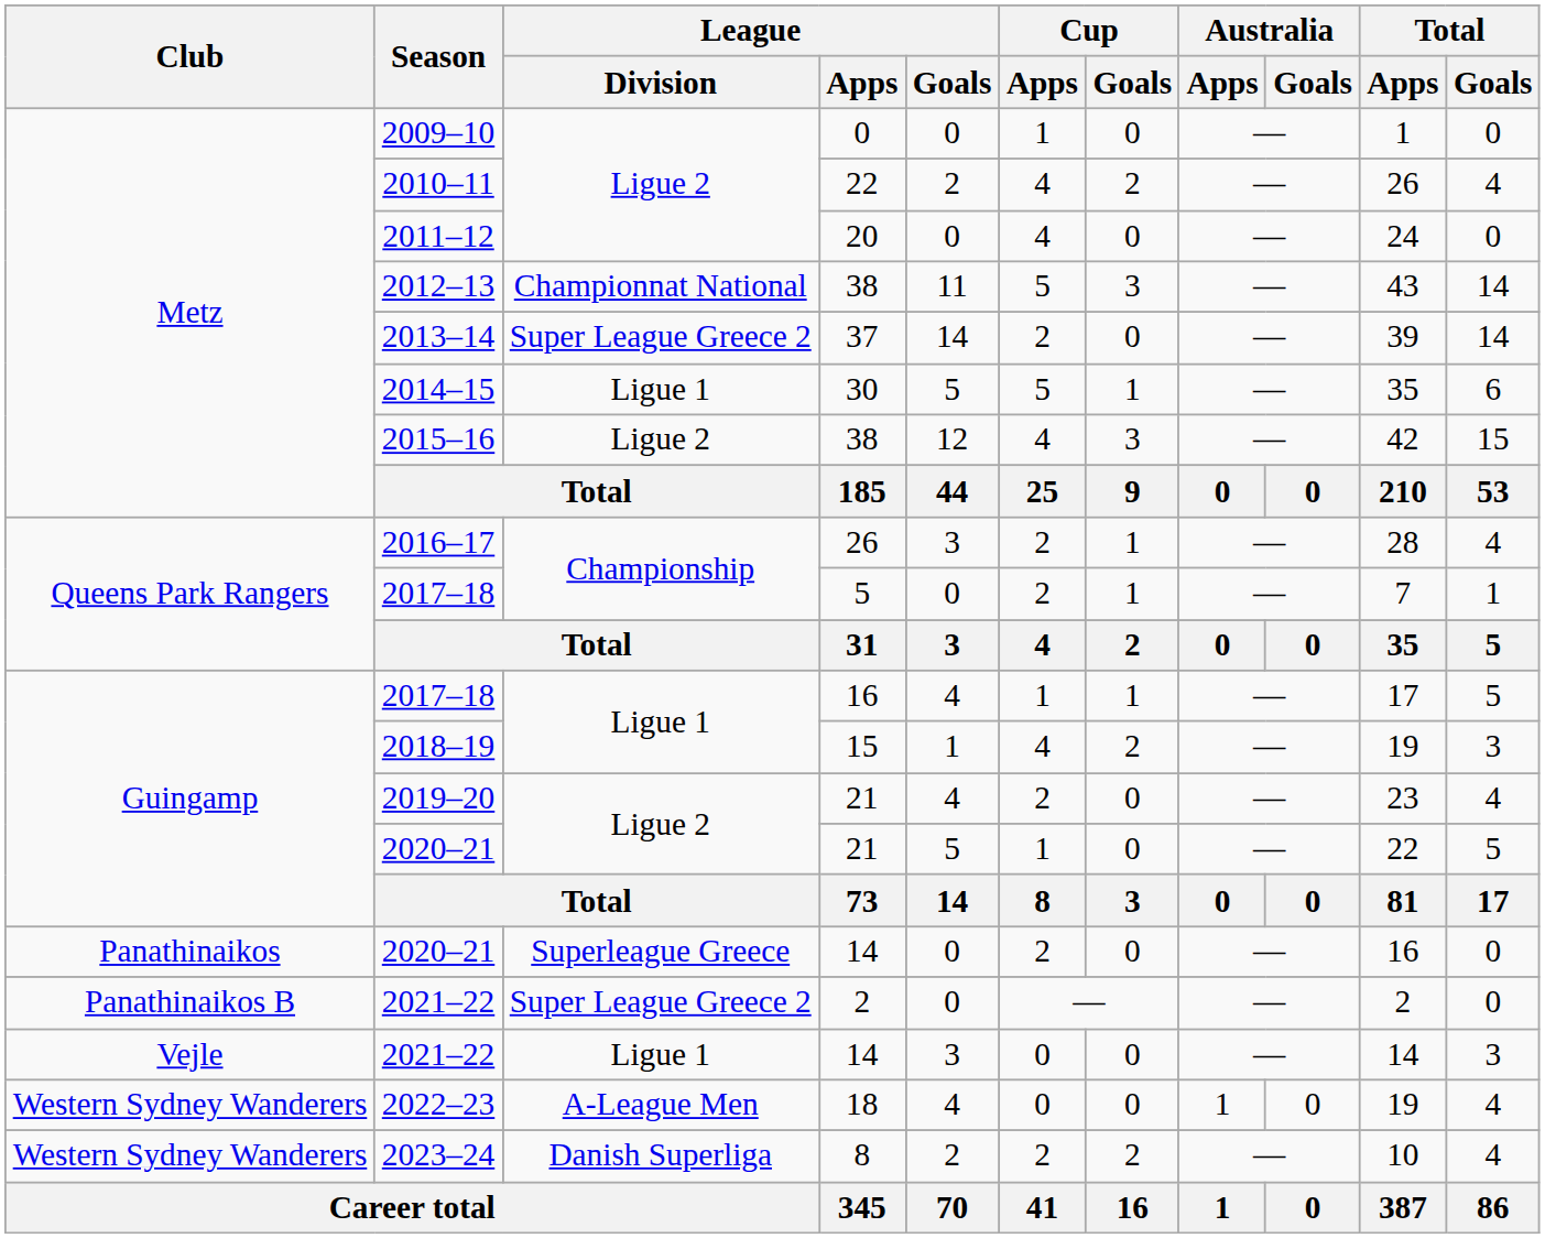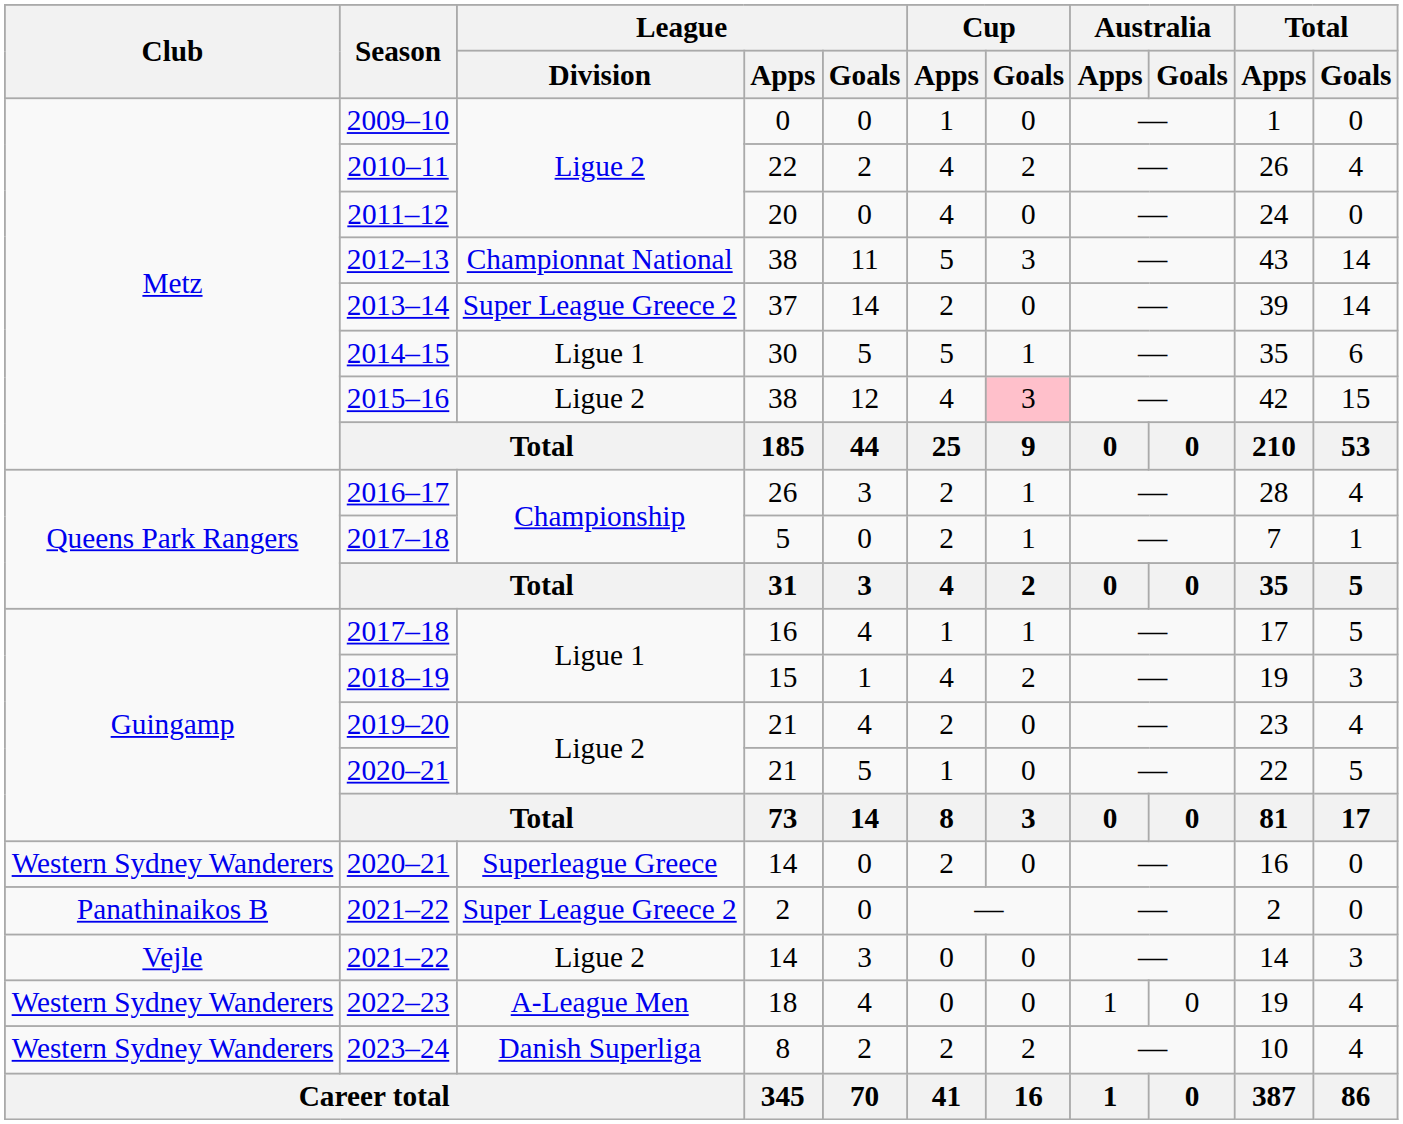 <table class="wikitable" style="text-align: center">
 <tr>
 <th rowspan="2">Club</th>
 <th rowspan="2">Season</th>
 <th colspan="3">League</th>
 <th colspan="2">Cup</th>
 <th colspan="2">Australia</th>
 <th colspan="2">Total</th>
 </tr>
 <tr>
 <th>Division</th>
 <th>Apps</th>
 <th>Goals</th>
 <th>Apps</th>
 <th>Goals</th>
 <th>Apps</th>
 <th>Goals</th>
 <th>Apps</th>
 <th>Goals</th>
 </tr>
 <tr>
 <td rowspan="8"><a href='#'>Metz</a></td>
 <td><a href='#'>2009–10</a></td>
 <td rowspan="3"><a href='#'>Ligue 2</a></td>
 <td>0</td>
 <td>0</td>
 <td>1</td>
 <td>0</td>
 <td colspan="2">—</td>
 <td>1</td>
 <td>0</td>
 </tr>
 <tr>
 <td><a href='#'>2010–11</a></td>
 <td>22</td>
 <td>2</td>
 <td>4</td>
 <td>2</td>
 <td colspan="2">—</td>
 <td>26</td>
 <td>4</td>
 </tr>
 <tr>
 <td><a href='#'>2011–12</a></td>
 <td>20</td>
 <td>0</td>
 <td>4</td>
 <td>0</td>
 <td colspan="2">—</td>
 <td>24</td>
 <td>0</td>
 </tr>
 <tr>
 <td><a href='#'>2012–13</a></td>
 <td><a href='#'>Championnat National</a></td>
 <td>38</td>
 <td>11</td>
 <td>5</td>
 <td>3</td>
 <td colspan="2">—</td>
 <td>43</td>
 <td>14</td>
 </tr>
 <tr>
 <td><a href='#'>2013–14</a></td>
 <td><a href='#'>Super League Greece 2</a></td>
 <td>37</td>
 <td>14</td>
 <td>2</td>
 <td>0</td>
 <td colspan="2">—</td>
 <td>39</td>
 <td>14</td>
 </tr>
 <tr>
 <td><a href='#'>2014–15</a></td>
 <td>Ligue 1</td>
 <td>30</td>
 <td>5</td>
 <td>5</td>
 <td>1</td>
 <td colspan="2">—</td>
 <td>35</td>
 <td>6</td>
 </tr>
 <tr>
 <td><a href='#'>2015–16</a></td>
 <td>Ligue 2</td>
 <td>38</td>
 <td>12</td>
 <td>4</td>
-<td>3</td>
+<td style="background: pink;">3</td>
 <td colspan="2">—</td>
 <td>42</td>
 <td>15</td>
 </tr>
 <tr>
 <th colspan="2">Total</th>
 <th>185</th>
 <th>44</th>
 <th>25</th>
 <th>9</th>
 <th>0</th>
 <th>0</th>
 <th>210</th>
 <th>53</th>
 </tr>
 <tr>
 <td rowspan="3"><a href='#'>Queens Park Rangers</a></td>
 <td><a href='#'>2016–17</a></td>
 <td rowspan="2"><a href='#'>Championship</a></td>
 <td>26</td>
 <td>3</td>
 <td>2</td>
 <td>1</td>
 <td colspan="2">—</td>
 <td>28</td>
 <td>4</td>
 </tr>
 <tr>
 <td><a href='#'>2017–18</a></td>
 <td>5</td>
 <td>0</td>
 <td>2</td>
 <td>1</td>
 <td colspan="2">—</td>
 <td>7</td>
 <td>1</td>
 </tr>
 <tr>
 <th colspan="2">Total</th>
 <th>31</th>
 <th>3</th>
 <th>4</th>
 <th>2</th>
 <th>0</th>
 <th>0</th>
 <th>35</th>
 <th>5</th>
 </tr>
 <tr>
 <td rowspan="5"><a href='#'>Guingamp</a></td>
 <td><a href='#'>2017–18</a></td>
 <td rowspan="2">Ligue 1</td>
 <td>16</td>
 <td>4</td>
 <td>1</td>
 <td>1</td>
 <td colspan="2">—</td>
 <td>17</td>
 <td>5</td>
 </tr>
 <tr>
 <td><a href='#'>2018–19</a></td>
 <td>15</td>
 <td>1</td>
 <td>4</td>
 <td>2</td>
 <td colspan="2">—</td>
 <td>19</td>
 <td>3</td>
 </tr>
 <tr>
 <td><a href='#'>2019–20</a></td>
 <td rowspan="2">Ligue 2</td>
 <td>21</td>
 <td>4</td>
 <td>2</td>
 <td>0</td>
 <td colspan="2">—</td>
 <td>23</td>
 <td>4</td>
 </tr>
 <tr>
 <td><a href='#'>2020–21</a></td>
 <td>21</td>
 <td>5</td>
 <td>1</td>
 <td>0</td>
 <td colspan="2">—</td>
 <td>22</td>
 <td>5</td>
 </tr>
 <tr>
 <th colspan="2">Total</th>
 <th>73</th>
 <th>14</th>
 <th>8</th>
 <th>3</th>
 <th>0</th>
 <th>0</th>
 <th>81</th>
 <th>17</th>
 </tr>
 <tr>
-<td><a href='#'>Panathinaikos</a></td>
+<td><a href='#'>Western Sydney Wanderers</a></td>
 <td><a href='#'>2020–21</a></td>
 <td><a href='#'>Superleague Greece</a></td>
 <td>14</td>
 <td>0</td>
 <td>2</td>
 <td>0</td>
 <td colspan="2">—</td>
 <td>16</td>
 <td>0</td>
 </tr>
 <tr>
 <td><a href='#'>Panathinaikos B</a></td>
 <td><a href='#'>2021–22</a></td>
 <td><a href='#'>Super League Greece 2</a></td>
 <td>2</td>
 <td>0</td>
 <td colspan="2">—</td>
 <td colspan="2">—</td>
 <td>2</td>
 <td>0</td>
 </tr>
 <tr>
 <td><a href='#'>Vejle</a></td>
 <td><a href='#'>2021–22</a></td>
-<td>Ligue 1</td>
+<td>Ligue 2</td>
 <td>14</td>
 <td>3</td>
 <td>0</td>
 <td>0</td>
 <td colspan="2">—</td>
 <td>14</td>
 <td>3</td>
 </tr>
 <tr>
 <td><a href='#'>Western Sydney Wanderers</a></td>
 <td><a href='#'>2022–23</a></td>
 <td><a href='#'>A-League Men</a></td>
 <td>18</td>
 <td>4</td>
 <td>0</td>
 <td>0</td>
 <td>1</td>
 <td>0</td>
 <td>19</td>
 <td>4</td>
 </tr>
 <tr>
 <td><a href='#'>Western Sydney Wanderers</a></td>
 <td><a href='#'>2023–24</a></td>
 <td><a href='#'>Danish Superliga</a></td>
 <td>8</td>
 <td>2</td>
 <td>2</td>
 <td>2</td>
 <td colspan="2">—</td>
 <td>10</td>
 <td>4</td>
 </tr>
 <tr>
 <th colspan="3">Career total</th>
 <th>345</th>
 <th>70</th>
 <th>41</th>
 <th>16</th>
 <th>1</th>
 <th>0</th>
 <th>387</th>
 <th>86</th>
 </tr>
 </table>
